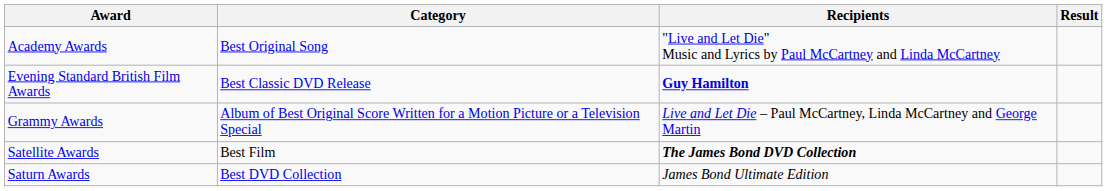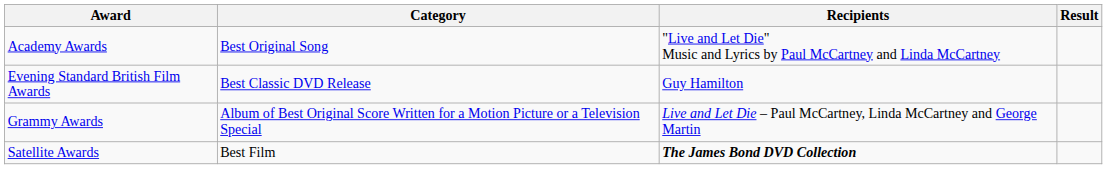 <table class="wikitable">
 <tr>
 <th>Award</th>
 <th>Category</th>
 <th>Recipients</th>
 <th>Result</th>
 </tr>
 <tr>
 <td><a href='#'>Academy Awards</a></td>
 <td><a href='#'>Best Original Song</a></td>
 <td>"<a href='#'>Live and Let Die</a>" <br> Music and Lyrics by <a href='#'>Paul McCartney</a> and <a href='#'>Linda McCartney</a></td>
 <td></td>
 </tr>
 <tr>
 <td><a href='#'>Evening Standard British Film Awards</a></td>
 <td><a href='#'>Best Classic DVD Release</a></td>
-<td><strong><a href='#'>Guy Hamilton</a></strong></td>
+<td><a href='#'>Guy Hamilton</a></td>
 <td></td>
 </tr>
 <tr>
 <td><a href='#'>Grammy Awards</a></td>
 <td><a href='#'>Album of Best Original Score Written for a Motion Picture or a Television Special</a></td>
 <td><em><a href='#'>Live and Let Die</a></em> – Paul McCartney, Linda McCartney and <a href='#'>George Martin</a></td>
 <td></td>
 </tr>
 <tr>
 <td><a href='#'>Satellite Awards</a></td>
 <td>Best Film</td>
 <td><strong><em>The James Bond DVD Collection</em> </strong></td>
 <td></td>
 </tr>
-<tr>
-<td><a href='#'>Saturn Awards</a></td>
-<td><a href='#'>Best DVD Collection</a></td>
-<td><em>James Bond Ultimate Edition</em></td>
-<td></td>
-</tr>
 </table>
